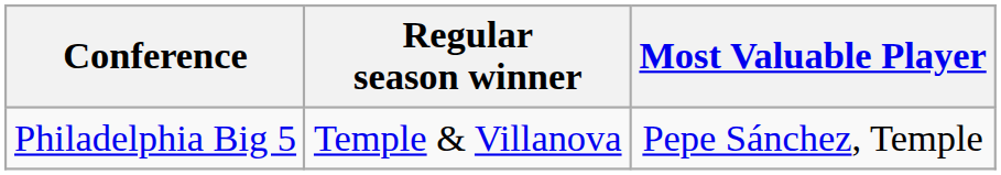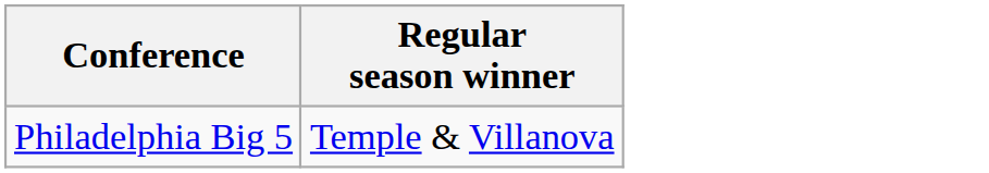 <table class="wikitable" style="text-align:center;">
 <tr>
 <th>Conference</th>
 <th>Regular <br> season winner</th>
-<th><a href='#'>Most Valuable Player</a></th>
 </tr>
 <tr>
 <td><a href='#'>Philadelphia Big 5</a></td>
 <td><a href='#'>Temple</a> & <a href='#'>Villanova</a></td>
-<td><a href='#'>Pepe Sánchez</a>, Temple</td>
 </tr>
 </table>
